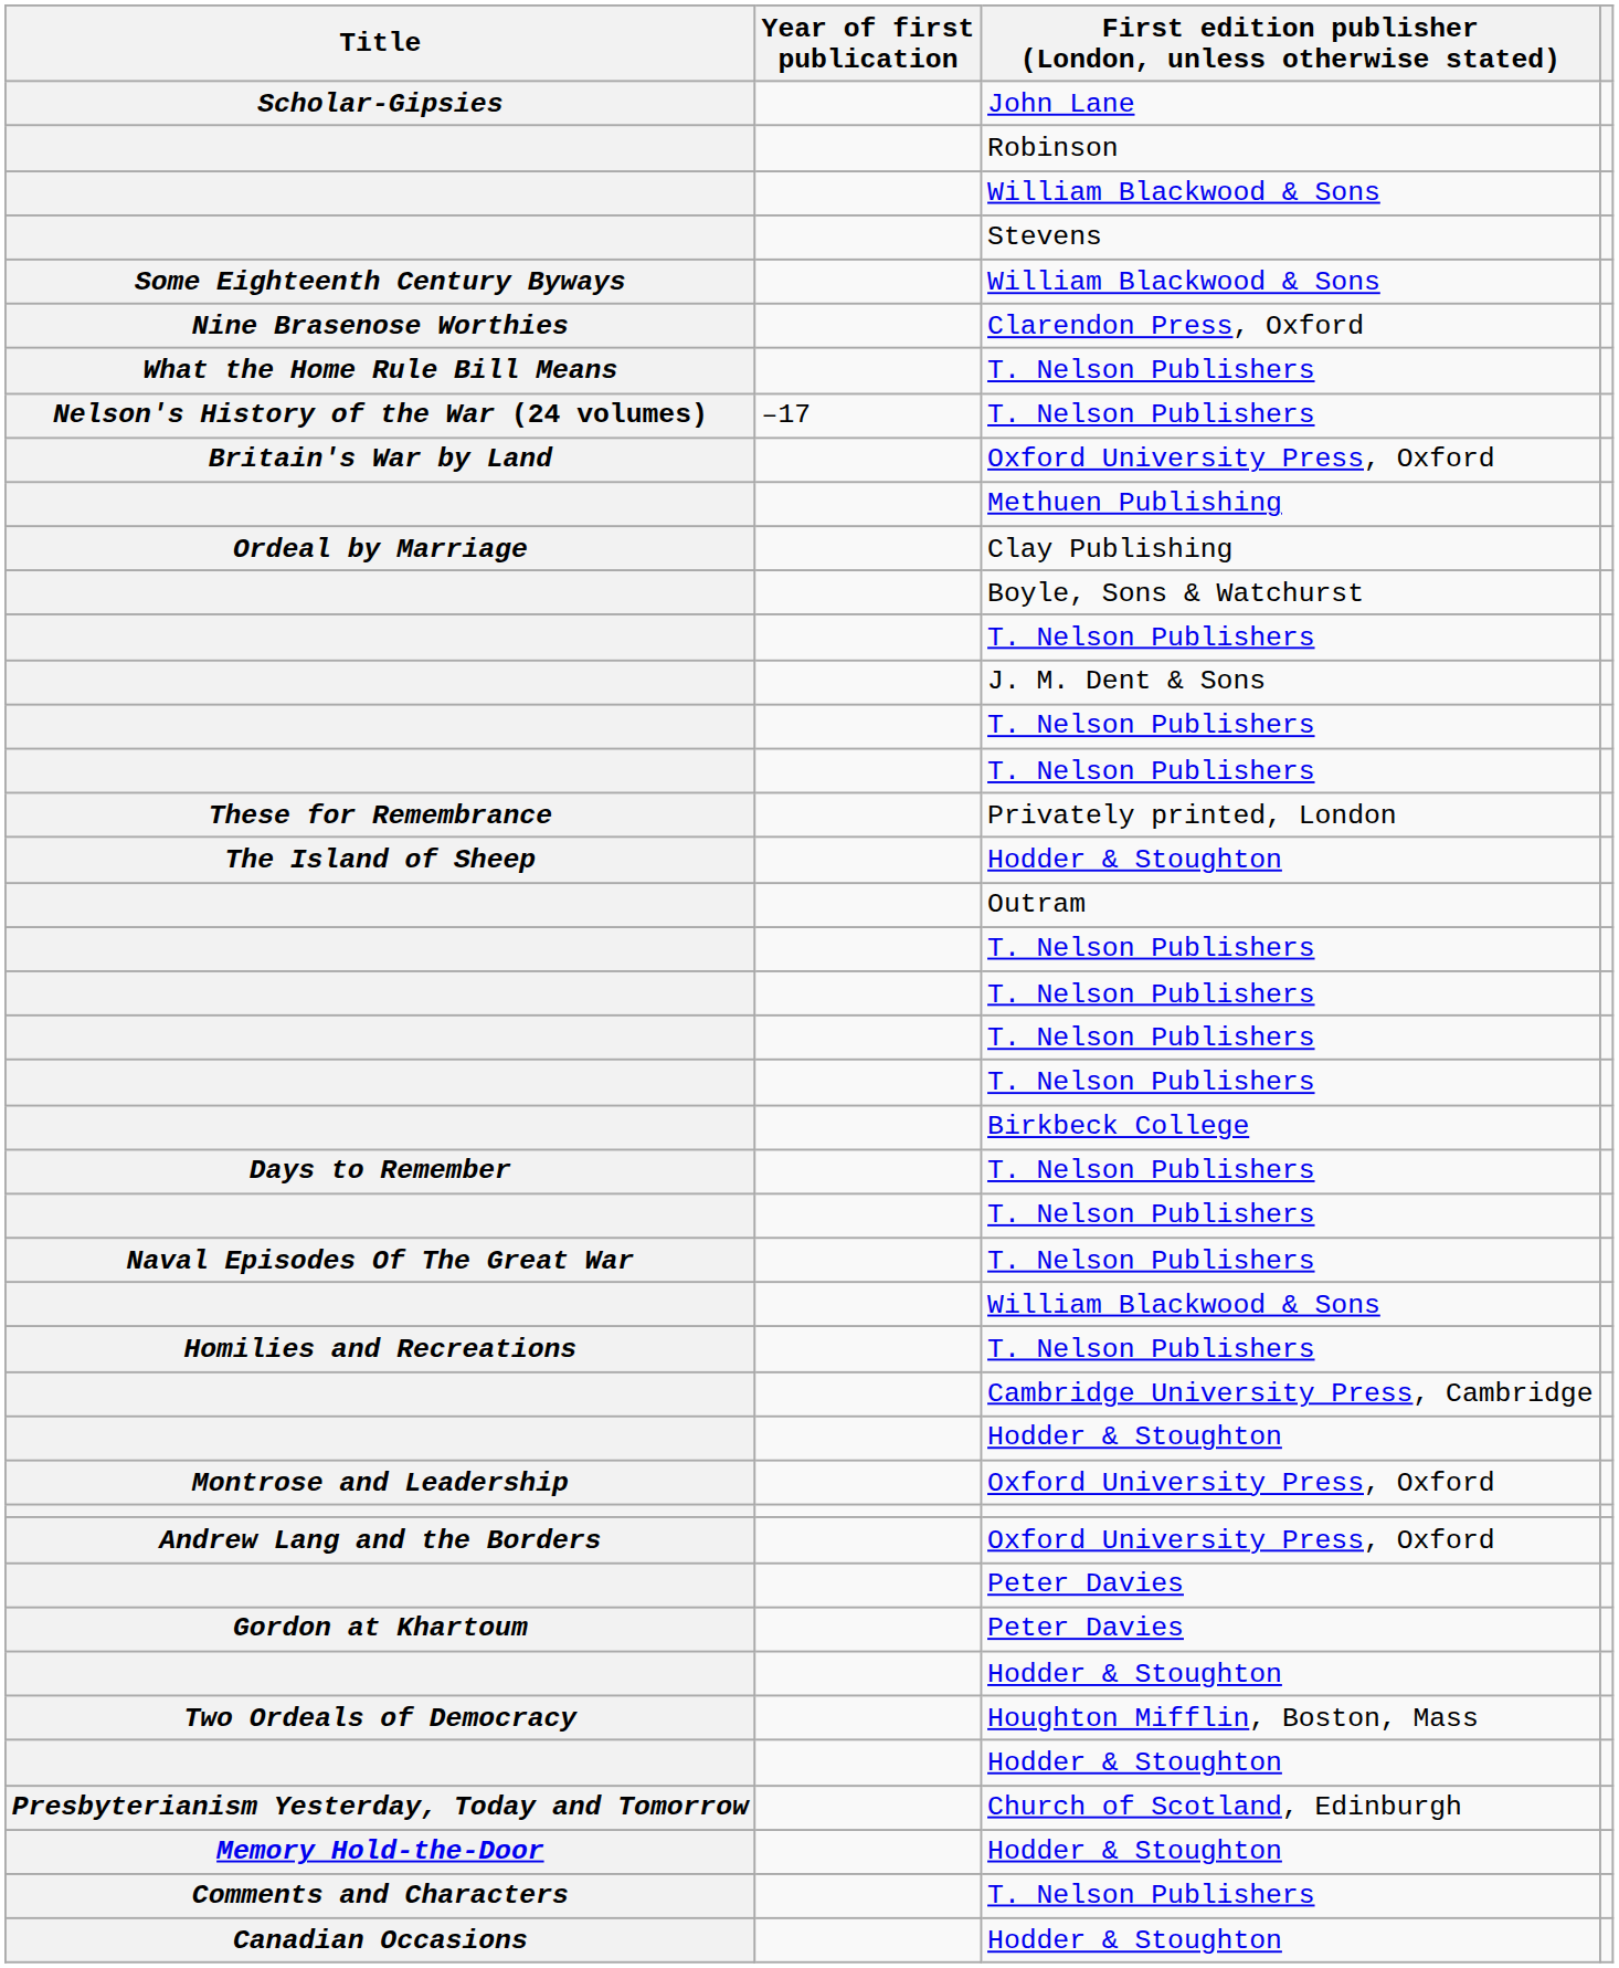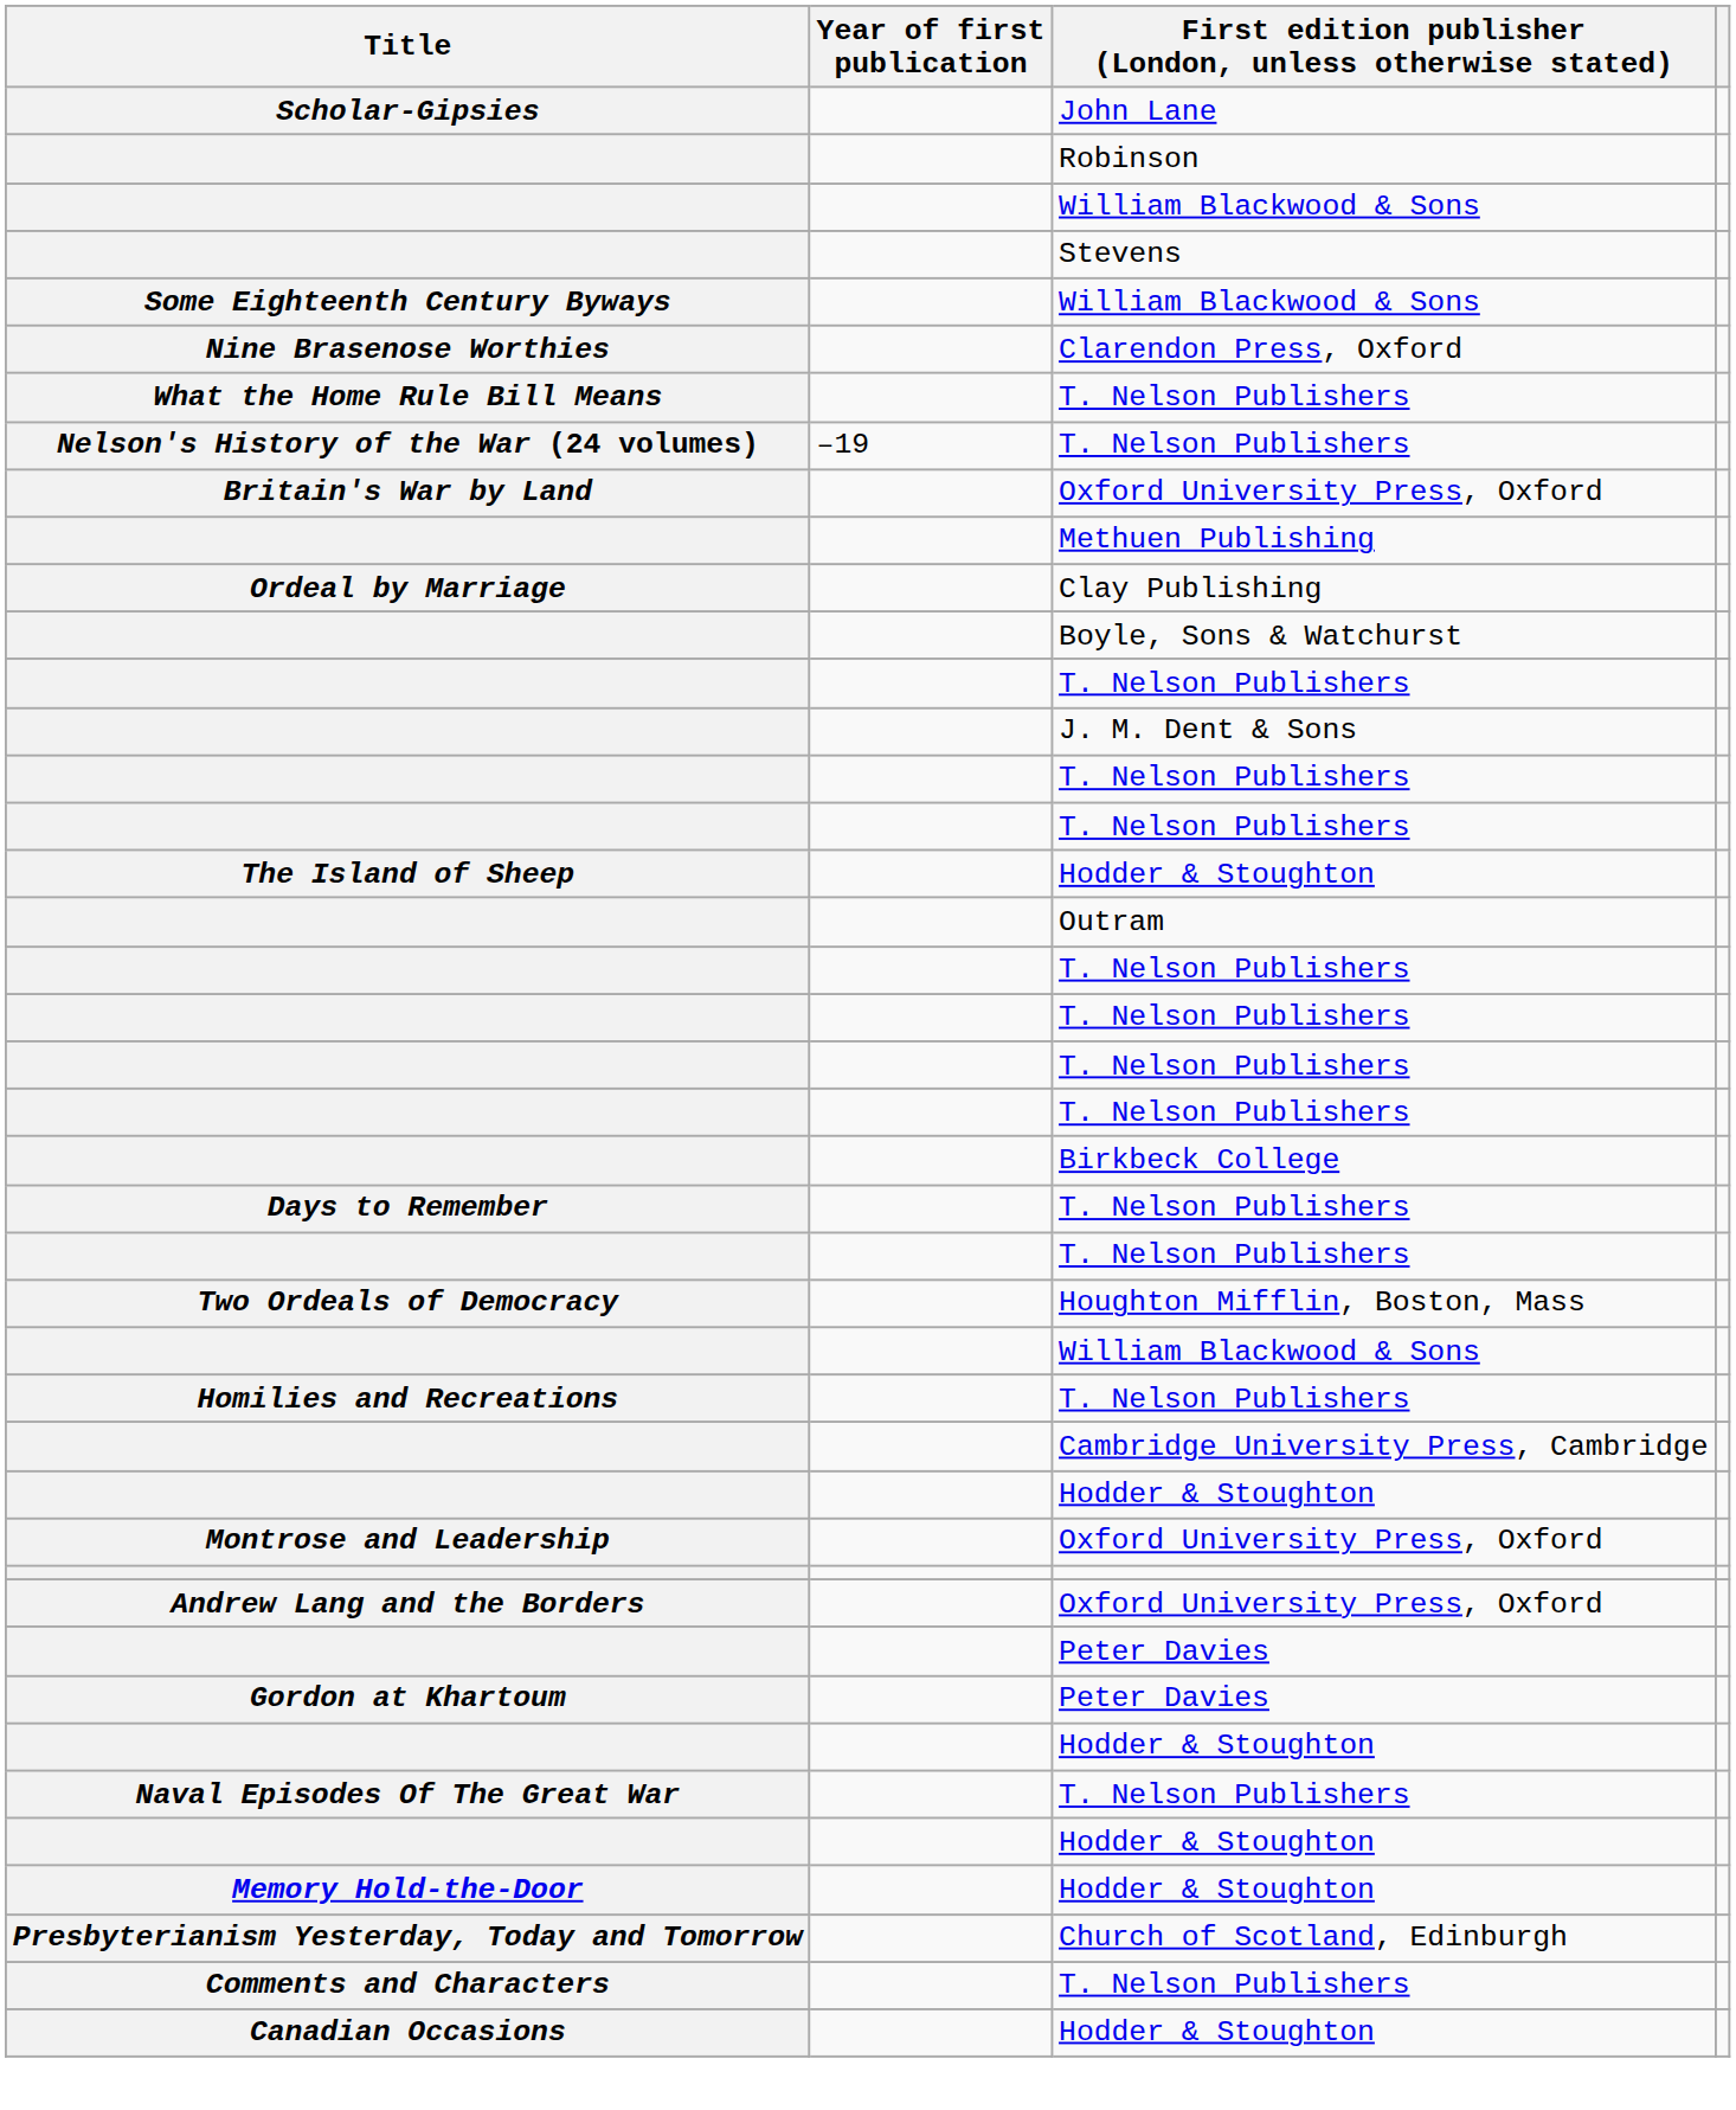 <table class="wikitable plainrowheaders sortable" style="margin-right: 0;">
 <tr>
 <th scope="col">Title</th>
 <th scope="col">Year of first<br>publication</th>
 <th scope="col">First edition publisher<br>(London, unless otherwise stated)</th>
 <th scope="col" class="unsortable"></th>
 </tr>
 <tr>
 <th scope="row"><em>Scholar-Gipsies</em></th>
 <td></td>
 <td><a href='#'>John Lane</a></td>
 <td style="text-align: center;"></td>
 </tr>
 <tr>
 <th scope="row"></th>
 <td></td>
 <td>Robinson</td>
 <td style="text-align: center;"></td>
 </tr>
 <tr>
 <th scope="row"></th>
 <td></td>
 <td><a href='#'>William Blackwood & Sons</a></td>
 <td style="text-align: center;"></td>
 </tr>
 <tr>
 <th scope="row"></th>
 <td></td>
 <td>Stevens</td>
 <td style="text-align: center;"></td>
 </tr>
 <tr>
 <th scope="row"><em>Some Eighteenth Century Byways</em></th>
 <td></td>
 <td><a href='#'>William Blackwood & Sons</a></td>
 <td style="text-align: center;"></td>
 </tr>
 <tr>
 <th scope="row"><em>Nine Brasenose Worthies</em></th>
 <td></td>
 <td><a href='#'>Clarendon Press</a>, Oxford</td>
 <td style="text-align: center;"></td>
 </tr>
 <tr>
 <th scope="row"><em>What the Home Rule Bill Means</em></th>
 <td></td>
 <td><a href='#'>T. Nelson Publishers</a></td>
 <td style="text-align: center;"></td>
 </tr>
 <tr>
 <th scope="row"><em>Nelson's History of the War</em> (24 volumes)</th>
-<td>–17</td>
+<td>–19</td>
 <td><a href='#'>T. Nelson Publishers</a></td>
 <td style="text-align: center;"></td>
 </tr>
 <tr>
 <th scope="row"><em>Britain's War by Land</em></th>
 <td></td>
 <td><a href='#'>Oxford University Press</a>, Oxford</td>
 <td style="text-align: center;"></td>
 </tr>
 <tr>
 <th scope="row"></th>
 <td></td>
 <td><a href='#'>Methuen Publishing</a></td>
 <td style="text-align: center;"></td>
 </tr>
 <tr>
 <th scope="row"><em>Ordeal by Marriage</em></th>
 <td></td>
 <td>Clay Publishing</td>
 <td style="text-align: center;"></td>
 </tr>
 <tr>
 <th scope="row"></th>
 <td></td>
 <td>Boyle, Sons & Watchurst</td>
 <td style="text-align: center;"></td>
 </tr>
 <tr>
 <th scope="row"></th>
 <td></td>
 <td><a href='#'>T. Nelson Publishers</a></td>
 <td style="text-align: center;"></td>
 </tr>
 <tr>
 <th scope="row"></th>
 <td></td>
 <td>J. M. Dent & Sons</td>
 <td style="text-align: center;"></td>
 </tr>
 <tr>
 <th scope="row"></th>
 <td></td>
 <td><a href='#'>T. Nelson Publishers</a></td>
 <td style="text-align: center;"></td>
 </tr>
 <tr>
 <th scope="row"></th>
 <td></td>
 <td><a href='#'>T. Nelson Publishers</a></td>
-<td style="text-align: center;"></td>
-</tr>
-<tr>
-<th scope="row"><em>These for Remembrance</em></th>
-<td></td>
-<td>Privately printed, London</td>
 <td style="text-align: center;"></td>
 </tr>
 <tr>
 <th scope="row"><em>The Island of Sheep</em></th>
 <td></td>
 <td><a href='#'>Hodder & Stoughton</a></td>
 <td style="text-align: center;"></td>
 </tr>
 <tr>
 <th scope="row"></th>
 <td></td>
 <td>Outram</td>
 <td style="text-align: center;"></td>
 </tr>
 <tr>
 <th scope="row"></th>
 <td></td>
 <td><a href='#'>T. Nelson Publishers</a></td>
 <td style="text-align: center;"></td>
 </tr>
 <tr>
 <th scope="row"></th>
 <td></td>
 <td><a href='#'>T. Nelson Publishers</a></td>
 <td style="text-align: center;"></td>
 </tr>
 <tr>
 <th scope="row"></th>
 <td></td>
 <td><a href='#'>T. Nelson Publishers</a></td>
 <td style="text-align: center;"></td>
 </tr>
 <tr>
 <th scope="row"></th>
 <td></td>
 <td><a href='#'>T. Nelson Publishers</a></td>
 <td style="text-align: center;"></td>
 </tr>
 <tr>
 <th scope="row"></th>
 <td></td>
 <td><a href='#'>Birkbeck College</a></td>
 <td style="text-align: center;"></td>
 </tr>
 <tr>
 <th scope="row"><em>Days to Remember</em></th>
 <td></td>
 <td><a href='#'>T. Nelson Publishers</a></td>
 <td style="text-align: center;"></td>
 </tr>
 <tr>
 <th scope="row"></th>
 <td></td>
 <td><a href='#'>T. Nelson Publishers</a></td>
 <td style="text-align: center;"></td>
 </tr>
 <tr>
-<th scope="row"><em>Naval Episodes Of The Great War</em></th>
+<th scope="row"><em>Two Ordeals of Democracy</em></th>
 <td></td>
-<td><a href='#'>T. Nelson Publishers</a></td>
+<td><a href='#'>Houghton Mifflin</a>, Boston, Mass</td>
 <td style="text-align: center;"></td>
 </tr>
 <tr>
 <th scope="row"></th>
 <td></td>
 <td><a href='#'>William Blackwood & Sons</a></td>
 <td style="text-align: center;"></td>
 </tr>
 <tr>
 <th scope="row"><em>Homilies and Recreations</em></th>
 <td></td>
 <td><a href='#'>T. Nelson Publishers</a></td>
 <td style="text-align: center;"></td>
 </tr>
 <tr>
 <th scope="row"></th>
 <td></td>
 <td><a href='#'>Cambridge University Press</a>, Cambridge</td>
 <td style="text-align: center;"></td>
 </tr>
 <tr>
 <th scope="row"></th>
 <td></td>
 <td><a href='#'>Hodder & Stoughton</a></td>
 <td style="text-align: center;"></td>
 </tr>
 <tr>
 <th scope="row"><em>Montrose and Leadership</em></th>
 <td></td>
 <td><a href='#'>Oxford University Press</a>, Oxford</td>
 <td style="text-align: center;"></td>
 </tr>
 <tr>
 <th scope="row"></th>
 <td></td>
 <td></td>
 <td style="text-align: center;"></td>
 </tr>
 <tr>
 <th scope="row"><em>Andrew Lang and the Borders</em></th>
 <td></td>
 <td><a href='#'>Oxford University Press</a>, Oxford</td>
 <td style="text-align: center;"></td>
 </tr>
 <tr>
 <th scope="row"></th>
 <td></td>
 <td><a href='#'>Peter Davies</a></td>
 <td style="text-align: center;"></td>
 </tr>
 <tr>
 <th scope="row"><em>Gordon at Khartoum</em></th>
 <td></td>
 <td><a href='#'>Peter Davies</a></td>
 <td style="text-align: center;"></td>
 </tr>
 <tr>
 <th scope="row"></th>
 <td></td>
 <td><a href='#'>Hodder & Stoughton</a></td>
 <td style="text-align: center;"></td>
 </tr>
 <tr>
-<th scope="row"><em>Two Ordeals of Democracy</em></th>
+<th scope="row"><em>Naval Episodes Of The Great War</em></th>
 <td></td>
-<td><a href='#'>Houghton Mifflin</a>, Boston, Mass</td>
+<td><a href='#'>T. Nelson Publishers</a></td>
 <td style="text-align: center;"></td>
 </tr>
 <tr>
 <th scope="row"></th>
 <td></td>
 <td><a href='#'>Hodder & Stoughton</a></td>
 <td style="text-align: center;"></td>
 </tr>
 <tr>
+<th scope="row"><em><a href='#'>Memory Hold-the-Door</a></em></th>
+<td></td>
+<td><a href='#'>Hodder & Stoughton</a></td>
+<td style="text-align: center;"></td>
+</tr>
+<tr>
 <th scope="row"><em>Presbyterianism Yesterday, Today and Tomorrow</em></th>
 <td></td>
 <td><a href='#'>Church of Scotland</a>, Edinburgh</td>
-<td style="text-align: center;"></td>
-</tr>
-<tr>
-<th scope="row"><em><a href='#'>Memory Hold-the-Door</a></em></th>
-<td></td>
-<td><a href='#'>Hodder & Stoughton</a></td>
 <td style="text-align: center;"></td>
 </tr>
 <tr>
 <th scope="row"><em>Comments and Characters</em></th>
 <td></td>
 <td><a href='#'>T. Nelson Publishers</a></td>
 <td style="text-align: center;"></td>
 </tr>
 <tr>
 <th scope="row"><em>Canadian Occasions</em></th>
 <td></td>
 <td><a href='#'>Hodder & Stoughton</a></td>
 <td style="text-align: center;"></td>
 </tr>
 </table>
